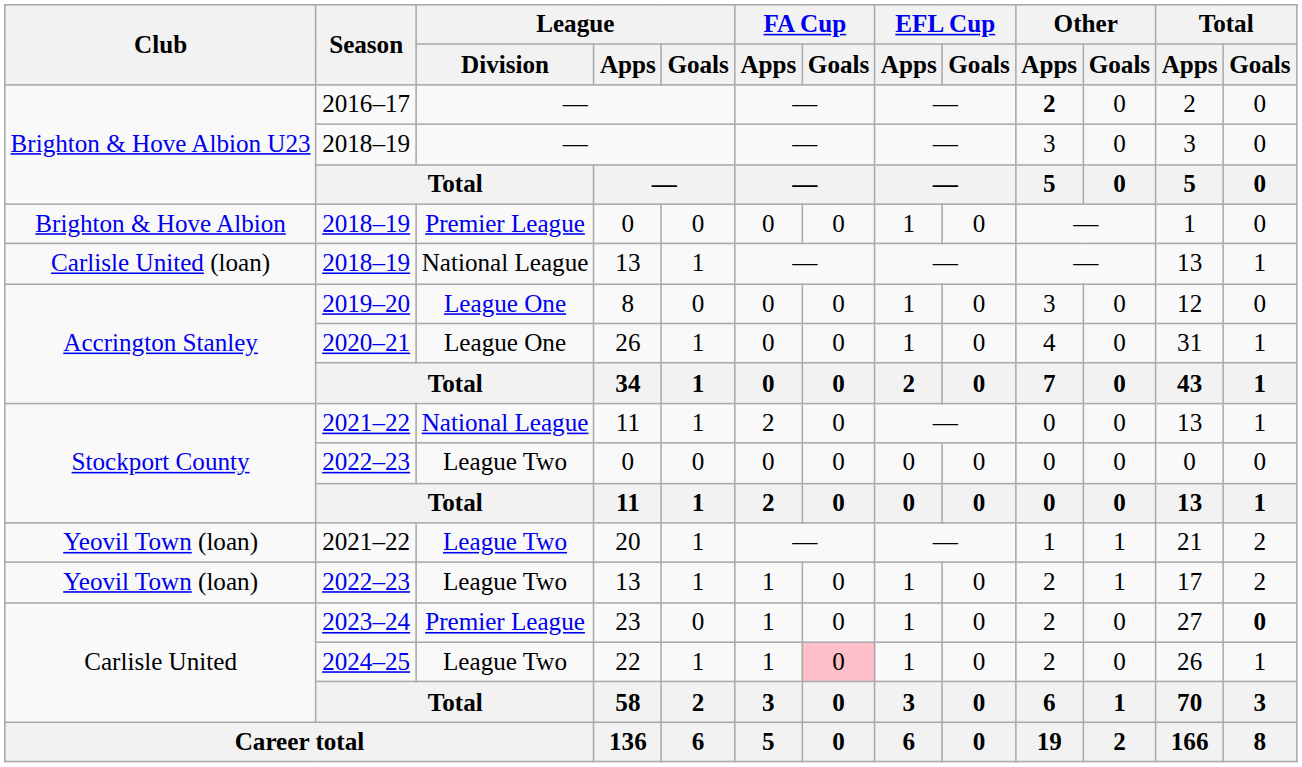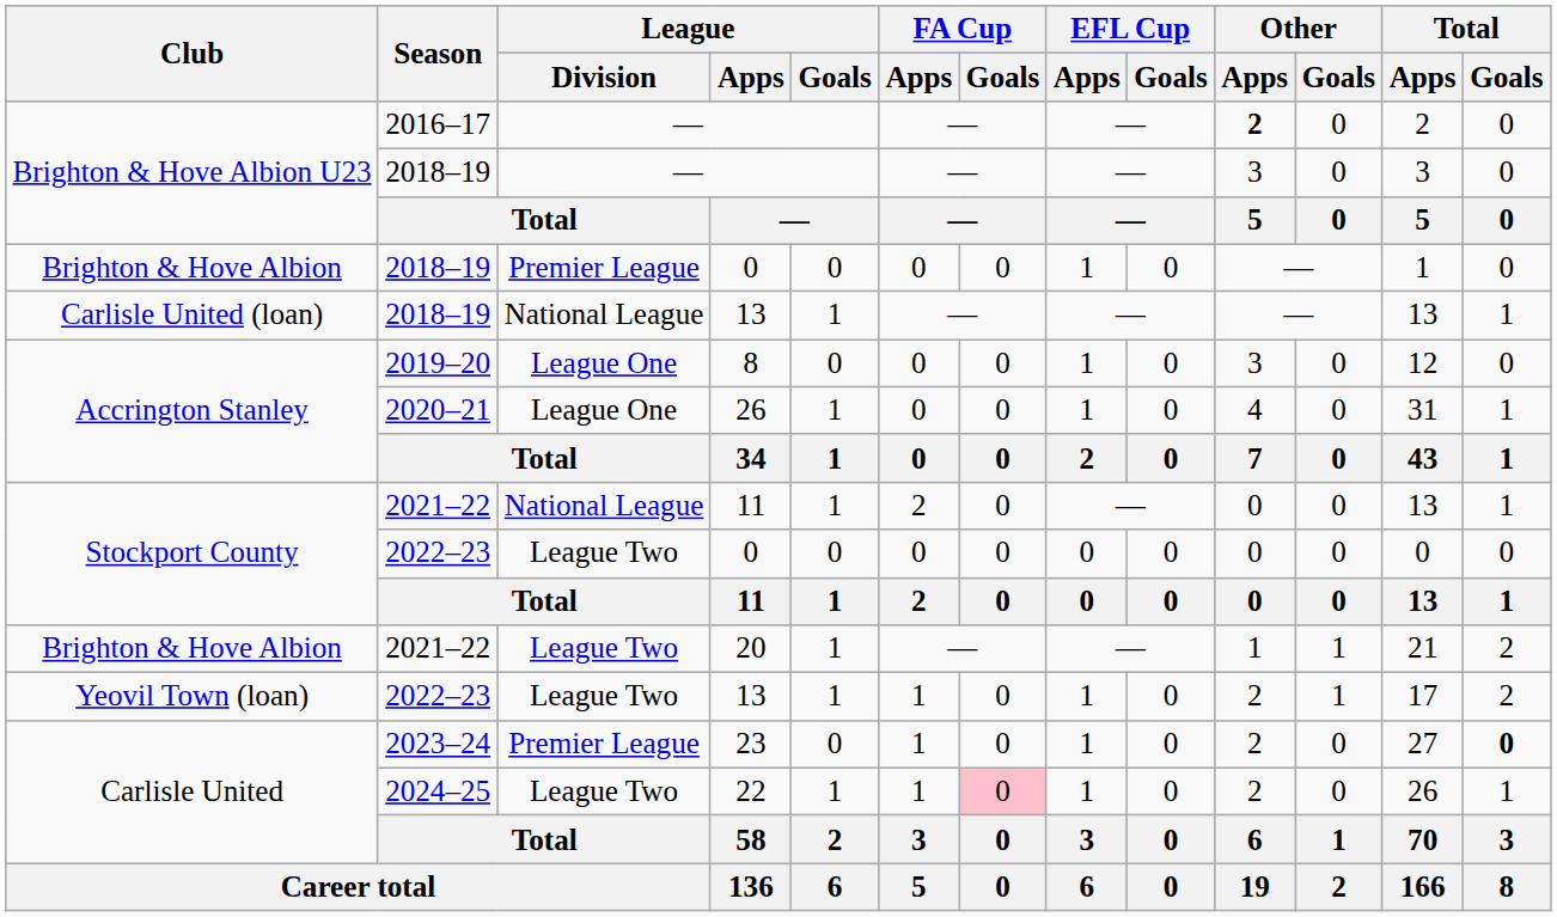 <table class=wikitable style="text-align: center">
 <tr>
 <th rowspan=2>Club</th>
 <th rowspan=2>Season</th>
 <th colspan=3>League</th>
 <th colspan=2><a href='#'>FA Cup</a></th>
 <th colspan=2><a href='#'>EFL Cup</a></th>
 <th colspan=2>Other</th>
 <th colspan=2>Total</th>
 </tr>
 <tr>
 <th>Division</th>
 <th>Apps</th>
 <th>Goals</th>
 <th>Apps</th>
 <th>Goals</th>
 <th>Apps</th>
 <th>Goals</th>
 <th>Apps</th>
 <th>Goals</th>
 <th>Apps</th>
 <th>Goals</th>
 </tr>
 <tr>
 <td rowspan=3><a href='#'>Brighton & Hove Albion U23</a></td>
 <td>2016–17</td>
 <td colspan=3>—</td>
 <td colspan=2>—</td>
 <td colspan=2>—</td>
 <td><strong>2</strong></td>
 <td>0</td>
 <td>2</td>
 <td>0</td>
 </tr>
 <tr>
 <td>2018–19</td>
 <td colspan=3>—</td>
 <td colspan=2>—</td>
 <td colspan=2>—</td>
 <td>3</td>
 <td>0</td>
 <td>3</td>
 <td>0</td>
 </tr>
 <tr>
 <th colspan=2>Total</th>
 <th colspan=2>—</th>
 <th colspan=2>—</th>
 <th colspan=2>—</th>
 <th>5</th>
 <th>0</th>
 <th>5</th>
 <th>0</th>
 </tr>
 <tr>
 <td><a href='#'>Brighton & Hove Albion</a></td>
 <td><a href='#'>2018–19</a></td>
 <td><a href='#'>Premier League</a></td>
 <td>0</td>
 <td>0</td>
 <td>0</td>
 <td>0</td>
 <td>1</td>
 <td>0</td>
 <td colspan=2>—</td>
 <td>1</td>
 <td>0</td>
 </tr>
 <tr>
 <td><a href='#'>Carlisle United</a> (loan)</td>
 <td><a href='#'>2018–19</a></td>
 <td>National League</td>
 <td>13</td>
 <td>1</td>
 <td colspan=2>—</td>
 <td colspan=2>—</td>
 <td colspan=2>—</td>
 <td>13</td>
 <td>1</td>
 </tr>
 <tr>
 <td rowspan=3><a href='#'>Accrington Stanley</a></td>
 <td><a href='#'>2019–20</a></td>
 <td><a href='#'>League One</a></td>
 <td>8</td>
 <td>0</td>
 <td>0</td>
 <td>0</td>
 <td>1</td>
 <td>0</td>
 <td>3</td>
 <td>0</td>
 <td>12</td>
 <td>0</td>
 </tr>
 <tr>
 <td><a href='#'>2020–21</a></td>
 <td>League One</td>
 <td>26</td>
 <td>1</td>
 <td>0</td>
 <td>0</td>
 <td>1</td>
 <td>0</td>
 <td>4</td>
 <td>0</td>
 <td>31</td>
 <td>1</td>
 </tr>
 <tr>
 <th colspan=2>Total</th>
 <th>34</th>
 <th>1</th>
 <th>0</th>
 <th>0</th>
 <th>2</th>
 <th>0</th>
 <th>7</th>
 <th>0</th>
 <th>43</th>
 <th>1</th>
 </tr>
 <tr>
 <td rowspan=3><a href='#'>Stockport County</a></td>
 <td><a href='#'>2021–22</a></td>
 <td><a href='#'>National League</a></td>
 <td>11</td>
 <td>1</td>
 <td>2</td>
 <td>0</td>
 <td colspan=2>—</td>
 <td>0</td>
 <td>0</td>
 <td>13</td>
 <td>1</td>
 </tr>
 <tr>
 <td><a href='#'>2022–23</a></td>
 <td>League Two</td>
 <td>0</td>
 <td>0</td>
 <td>0</td>
 <td>0</td>
 <td>0</td>
 <td>0</td>
 <td>0</td>
 <td>0</td>
 <td>0</td>
 <td>0</td>
 </tr>
 <tr>
 <th colspan=2>Total</th>
 <th>11</th>
 <th>1</th>
 <th>2</th>
 <th>0</th>
 <th>0</th>
 <th>0</th>
 <th>0</th>
 <th>0</th>
 <th>13</th>
 <th>1</th>
 </tr>
 <tr>
-<td><a href='#'>Yeovil Town</a> (loan)</td>
+<td><a href='#'>Brighton & Hove Albion</a></td>
 <td>2021–22</td>
 <td><a href='#'>League Two</a></td>
 <td>20</td>
 <td>1</td>
 <td colspan=2>—</td>
 <td colspan=2>—</td>
 <td>1</td>
 <td>1</td>
 <td>21</td>
 <td>2</td>
 </tr>
 <tr>
 <td><a href='#'>Yeovil Town</a> (loan)</td>
 <td><a href='#'>2022–23</a></td>
 <td>League Two</td>
 <td>13</td>
 <td>1</td>
 <td>1</td>
 <td>0</td>
 <td>1</td>
 <td>0</td>
 <td>2</td>
 <td>1</td>
 <td>17</td>
 <td>2</td>
 </tr>
 <tr>
 <td rowspan=3>Carlisle United</td>
 <td><a href='#'>2023–24</a></td>
 <td><a href='#'>Premier League</a></td>
 <td>23</td>
 <td>0</td>
 <td>1</td>
 <td>0</td>
 <td>1</td>
 <td>0</td>
 <td>2</td>
 <td>0</td>
 <td>27</td>
 <td><strong>0</strong></td>
 </tr>
 <tr>
 <td><a href='#'>2024–25</a></td>
 <td>League Two</td>
 <td>22</td>
 <td>1</td>
 <td>1</td>
 <td style="background: pink;">0</td>
 <td>1</td>
 <td>0</td>
 <td>2</td>
 <td>0</td>
 <td>26</td>
 <td>1</td>
 </tr>
 <tr>
 <th colspan=2>Total</th>
 <th>58</th>
 <th>2</th>
 <th>3</th>
 <th>0</th>
 <th>3</th>
 <th>0</th>
 <th>6</th>
 <th>1</th>
 <th>70</th>
 <th>3</th>
 </tr>
 <tr>
 <th colspan=3>Career total</th>
 <th>136</th>
 <th>6</th>
 <th>5</th>
 <th>0</th>
 <th>6</th>
 <th>0</th>
 <th>19</th>
 <th>2</th>
 <th>166</th>
 <th>8</th>
 </tr>
 </table>
